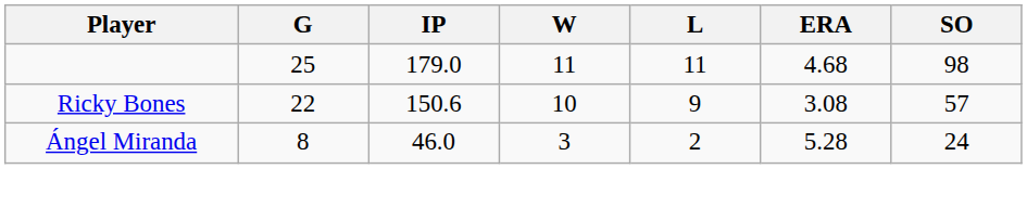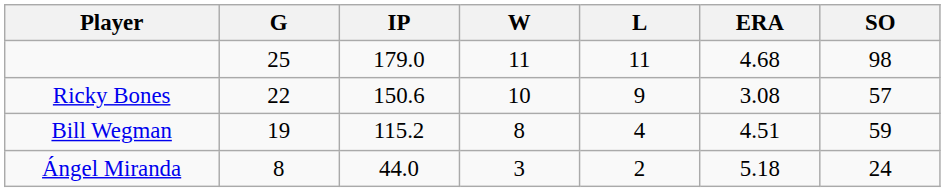 <table class="wikitable sortable">
 <tr>
 <th bgcolor="#DDDDFF" width="16%">Player</th>
 <th bgcolor="#DDDDFF" width="9%">G</th>
 <th bgcolor="#DDDDFF" width="9%">IP</th>
 <th bgcolor="#DDDDFF" width="9%">W</th>
 <th bgcolor="#DDDDFF" width="9%">L</th>
 <th bgcolor="#DDDDFF" width="9%">ERA</th>
 <th bgcolor="#DDDDFF" width="9%">SO</th>
 </tr>
 <tr align="center">
 <td></td>
 <td>25</td>
 <td>179.0</td>
 <td>11</td>
 <td>11</td>
 <td>4.68</td>
 <td>98</td>
 </tr>
 <tr align="center">
 <td><a href='#'>Ricky Bones</a></td>
 <td>22</td>
 <td>150.6</td>
 <td>10</td>
 <td>9</td>
 <td>3.08</td>
 <td>57</td>
 </tr>
 <tr align=center>
+<td><a href='#'>Bill Wegman</a></td>
+<td>19</td>
+<td>115.2</td>
+<td>8</td>
+<td>4</td>
+<td>4.51</td>
+<td>59</td>
+</tr>
+<tr align=center>
 <td><a href='#'>Ángel Miranda</a></td>
 <td>8</td>
-<td>46.0</td>
+<td>44.0</td>
 <td>3</td>
 <td>2</td>
-<td>5.28</td>
+<td>5.18</td>
 <td>24</td>
 </tr>
 </table>
